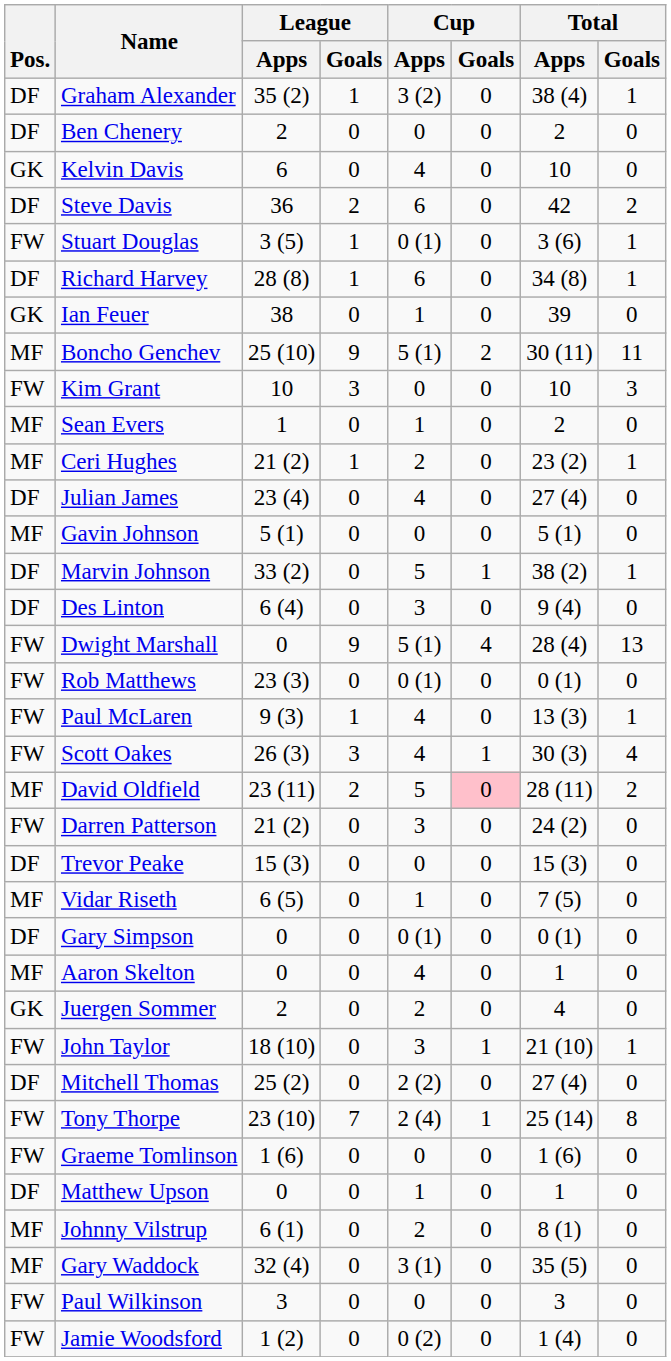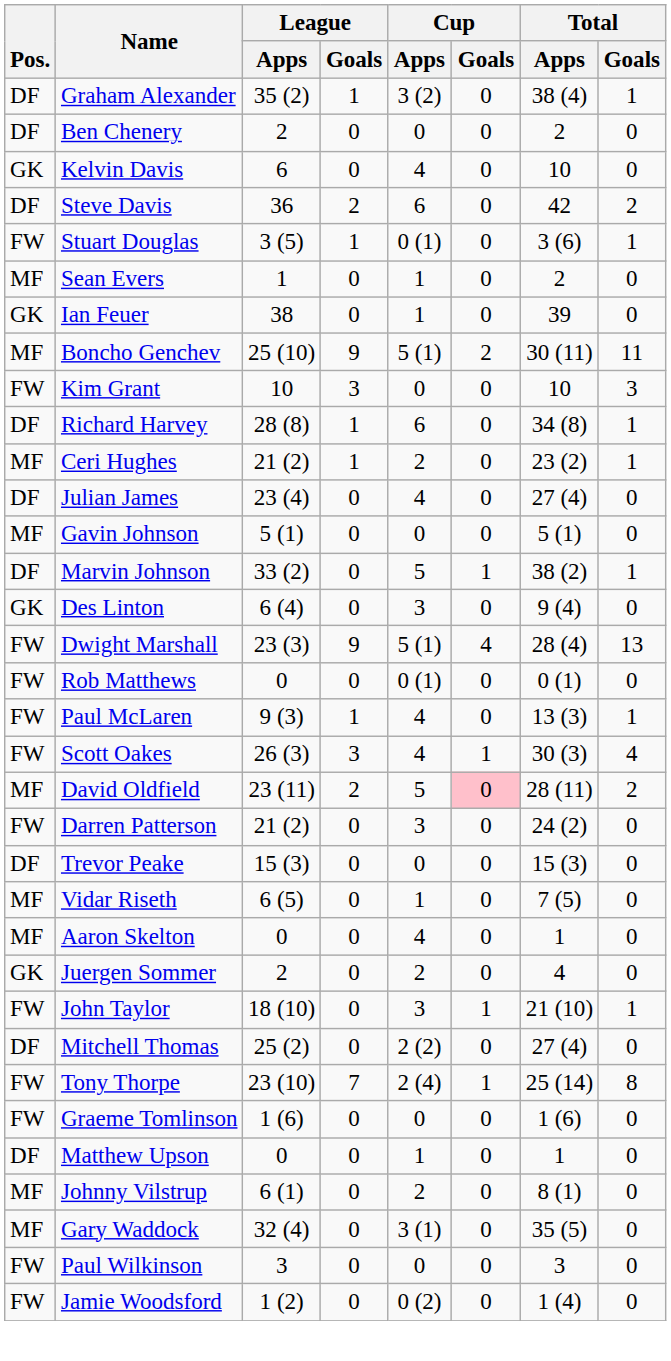 <table class="wikitable" style="text-align:center">
 <tr>
 <th rowspan="2" valign="bottom">Pos.</th>
 <th rowspan="2">Name</th>
 <th colspan="2" width="85">League</th>
 <th colspan="2" width="85">Cup</th>
 <th colspan="2" width="85">Total</th>
 </tr>
 <tr>
 <th>Apps</th>
 <th>Goals</th>
 <th>Apps</th>
 <th>Goals</th>
 <th>Apps</th>
 <th>Goals</th>
 </tr>
 <tr>
 <td align="left">DF</td>
 <td align="left"> <a href='#'>Graham Alexander</a></td>
 <td>35 (2)</td>
 <td>1</td>
 <td>3 (2)</td>
 <td>0</td>
 <td>38 (4)</td>
 <td>1</td>
 </tr>
 <tr>
 <td align="left">DF</td>
 <td align="left"> <a href='#'>Ben Chenery</a></td>
 <td>2</td>
 <td>0</td>
 <td>0</td>
 <td>0</td>
 <td>2</td>
 <td>0</td>
 </tr>
 <tr>
 <td align="left">GK</td>
 <td align="left"> <a href='#'>Kelvin Davis</a></td>
 <td>6</td>
 <td>0</td>
 <td>4</td>
 <td>0</td>
 <td>10</td>
 <td>0</td>
 </tr>
 <tr>
 <td align="left">DF</td>
 <td align="left"> <a href='#'>Steve Davis</a></td>
 <td>36</td>
 <td>2</td>
 <td>6</td>
 <td>0</td>
 <td>42</td>
 <td>2</td>
 </tr>
 <tr>
 <td align="left">FW</td>
 <td align="left"> <a href='#'>Stuart Douglas</a></td>
 <td>3 (5)</td>
 <td>1</td>
 <td>0 (1)</td>
 <td>0</td>
 <td>3 (6)</td>
 <td>1</td>
 </tr>
 <tr>
-<td align="left">DF</td>
-<td align="left"> <a href='#'>Richard Harvey</a></td>
-<td>28 (8)</td>
+<td align="left">MF</td>
+<td align="left"> <a href='#'>Sean Evers</a></td>
 <td>1</td>
-<td>6</td>
 <td>0</td>
-<td>34 (8)</td>
 <td>1</td>
+<td>0</td>
+<td>2</td>
+<td>0</td>
 </tr>
 <tr>
 <td align="left">GK</td>
 <td align="left"> <a href='#'>Ian Feuer</a></td>
 <td>38</td>
 <td>0</td>
 <td>1</td>
 <td>0</td>
 <td>39</td>
 <td>0</td>
 </tr>
 <tr>
 <td align="left">MF</td>
 <td align="left"> <a href='#'>Boncho Genchev</a></td>
 <td>25 (10)</td>
 <td>9</td>
 <td>5 (1)</td>
 <td>2</td>
 <td>30 (11)</td>
 <td>11</td>
 </tr>
 <tr>
 <td align="left">FW</td>
 <td align="left"> <a href='#'>Kim Grant</a></td>
 <td>10</td>
 <td>3</td>
 <td>0</td>
 <td>0</td>
 <td>10</td>
 <td>3</td>
 </tr>
 <tr>
-<td align="left">MF</td>
-<td align="left"> <a href='#'>Sean Evers</a></td>
+<td align="left">DF</td>
+<td align="left"> <a href='#'>Richard Harvey</a></td>
+<td>28 (8)</td>
 <td>1</td>
+<td>6</td>
 <td>0</td>
+<td>34 (8)</td>
 <td>1</td>
-<td>0</td>
-<td>2</td>
-<td>0</td>
 </tr>
 <tr>
 <td align="left">MF</td>
 <td align="left"> <a href='#'>Ceri Hughes</a></td>
 <td>21 (2)</td>
 <td>1</td>
 <td>2</td>
 <td>0</td>
 <td>23 (2)</td>
 <td>1</td>
 </tr>
 <tr>
 <td align="left">DF</td>
 <td align="left"> <a href='#'>Julian James</a></td>
 <td>23 (4)</td>
 <td>0</td>
 <td>4</td>
 <td>0</td>
 <td>27 (4)</td>
 <td>0</td>
 </tr>
 <tr>
 <td align="left">MF</td>
 <td align="left"> <a href='#'>Gavin Johnson</a></td>
 <td>5 (1)</td>
 <td>0</td>
 <td>0</td>
 <td>0</td>
 <td>5 (1)</td>
 <td>0</td>
 </tr>
 <tr>
 <td align="left">DF</td>
 <td align="left"> <a href='#'>Marvin Johnson</a></td>
 <td>33 (2)</td>
 <td>0</td>
 <td>5</td>
 <td>1</td>
 <td>38 (2)</td>
 <td>1</td>
 </tr>
 <tr>
-<td align="left">DF</td>
+<td align="left">GK</td>
 <td align="left"> <a href='#'>Des Linton</a></td>
 <td>6 (4)</td>
 <td>0</td>
 <td>3</td>
 <td>0</td>
 <td>9 (4)</td>
 <td>0</td>
 </tr>
 <tr>
 <td align="left">FW</td>
 <td align="left"> <a href='#'>Dwight Marshall</a></td>
-<td>0</td>
+<td>23 (3)</td>
 <td>9</td>
 <td>5 (1)</td>
 <td>4</td>
 <td>28 (4)</td>
 <td>13</td>
 </tr>
 <tr>
 <td align="left">FW</td>
 <td align="left"> <a href='#'>Rob Matthews</a></td>
-<td>23 (3)</td>
+<td>0</td>
 <td>0</td>
 <td>0 (1)</td>
 <td>0</td>
 <td>0 (1)</td>
 <td>0</td>
 </tr>
 <tr>
 <td align="left">FW</td>
 <td align="left"> <a href='#'>Paul McLaren</a></td>
 <td>9 (3)</td>
 <td>1</td>
 <td>4</td>
 <td>0</td>
 <td>13 (3)</td>
 <td>1</td>
 </tr>
 <tr>
 <td align="left">FW</td>
 <td align="left"> <a href='#'>Scott Oakes</a></td>
 <td>26 (3)</td>
 <td>3</td>
 <td>4</td>
 <td>1</td>
 <td>30 (3)</td>
 <td>4</td>
 </tr>
 <tr>
 <td align="left">MF</td>
 <td align="left"> <a href='#'>David Oldfield</a></td>
 <td>23 (11)</td>
 <td>2</td>
 <td>5</td>
 <td style="background: pink;">0</td>
 <td>28 (11)</td>
 <td>2</td>
 </tr>
 <tr>
 <td align="left">FW</td>
 <td align="left"> <a href='#'>Darren Patterson</a></td>
 <td>21 (2)</td>
 <td>0</td>
 <td>3</td>
 <td>0</td>
 <td>24 (2)</td>
 <td>0</td>
 </tr>
 <tr>
 <td align="left">DF</td>
 <td align="left"> <a href='#'>Trevor Peake</a></td>
 <td>15 (3)</td>
 <td>0</td>
 <td>0</td>
 <td>0</td>
 <td>15 (3)</td>
 <td>0</td>
 </tr>
 <tr>
 <td align="left">MF</td>
 <td align="left"> <a href='#'>Vidar Riseth</a></td>
 <td>6 (5)</td>
 <td>0</td>
 <td>1</td>
 <td>0</td>
 <td>7 (5)</td>
-<td>0</td>
-</tr>
-<tr>
-<td align="left">DF</td>
-<td align="left"> <a href='#'>Gary Simpson</a></td>
-<td>0</td>
-<td>0</td>
-<td>0 (1)</td>
-<td>0</td>
-<td>0 (1)</td>
 <td>0</td>
 </tr>
 <tr>
 <td align="left">MF</td>
 <td align="left"> <a href='#'>Aaron Skelton</a></td>
 <td>0</td>
 <td>0</td>
 <td>4</td>
 <td>0</td>
 <td>1</td>
 <td>0</td>
 </tr>
 <tr>
 <td align="left">GK</td>
 <td align="left"> <a href='#'>Juergen Sommer</a></td>
 <td>2</td>
 <td>0</td>
 <td>2</td>
 <td>0</td>
 <td>4</td>
 <td>0</td>
 </tr>
 <tr>
 <td align="left">FW</td>
 <td align="left"> <a href='#'>John Taylor</a></td>
 <td>18 (10)</td>
 <td>0</td>
 <td>3</td>
 <td>1</td>
 <td>21 (10)</td>
 <td>1</td>
 </tr>
 <tr>
 <td align="left">DF</td>
 <td align="left"> <a href='#'>Mitchell Thomas</a></td>
 <td>25 (2)</td>
 <td>0</td>
 <td>2 (2)</td>
 <td>0</td>
 <td>27 (4)</td>
 <td>0</td>
 </tr>
 <tr>
 <td align="left">FW</td>
 <td align="left"> <a href='#'>Tony Thorpe</a></td>
 <td>23 (10)</td>
 <td>7</td>
 <td>2 (4)</td>
 <td>1</td>
 <td>25 (14)</td>
 <td>8</td>
 </tr>
 <tr>
 <td align="left">FW</td>
 <td align="left"> <a href='#'>Graeme Tomlinson</a></td>
 <td>1 (6)</td>
 <td>0</td>
 <td>0</td>
 <td>0</td>
 <td>1 (6)</td>
 <td>0</td>
 </tr>
 <tr>
 <td align="left">DF</td>
 <td align="left"> <a href='#'>Matthew Upson</a></td>
 <td>0</td>
 <td>0</td>
 <td>1</td>
 <td>0</td>
 <td>1</td>
 <td>0</td>
 </tr>
 <tr>
 <td align="left">MF</td>
 <td align="left"> <a href='#'>Johnny Vilstrup</a></td>
 <td>6 (1)</td>
 <td>0</td>
 <td>2</td>
 <td>0</td>
 <td>8 (1)</td>
 <td>0</td>
 </tr>
 <tr>
 <td align="left">MF</td>
 <td align="left"> <a href='#'>Gary Waddock</a></td>
 <td>32 (4)</td>
 <td>0</td>
 <td>3 (1)</td>
 <td>0</td>
 <td>35 (5)</td>
 <td>0</td>
 </tr>
 <tr>
 <td align="left">FW</td>
 <td align="left"> <a href='#'>Paul Wilkinson</a></td>
 <td>3</td>
 <td>0</td>
 <td>0</td>
 <td>0</td>
 <td>3</td>
 <td>0</td>
 </tr>
 <tr>
 <td align="left">FW</td>
 <td align="left"> <a href='#'>Jamie Woodsford</a></td>
 <td>1 (2)</td>
 <td>0</td>
 <td>0 (2)</td>
 <td>0</td>
 <td>1 (4)</td>
 <td>0</td>
 </tr>
 </table>
